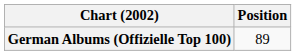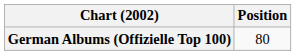 <table class="wikitable plainrowheaders" style="text-align:center">
 <tr>
 <th scope="col">Chart (2002)</th>
 <th scope="col">Position</th>
 </tr>
 <tr>
 <th scope="row">German Albums (Offizielle Top 100)</th>
-<td>89</td>
+<td>80</td>
 </tr>
 </table>
